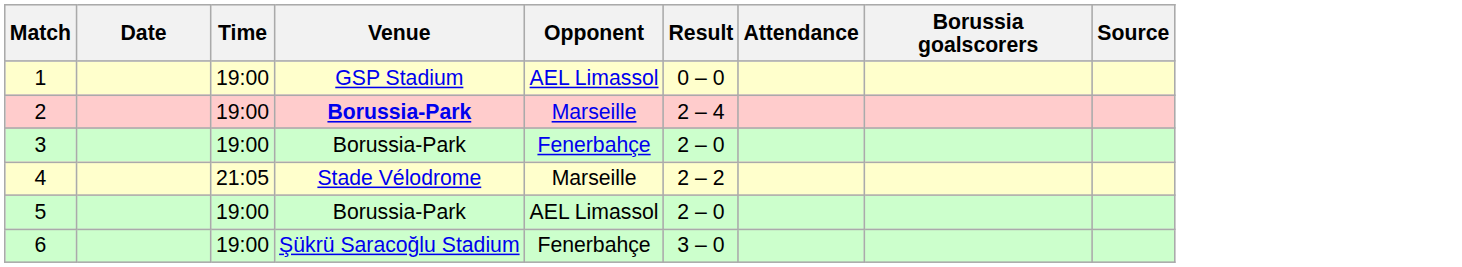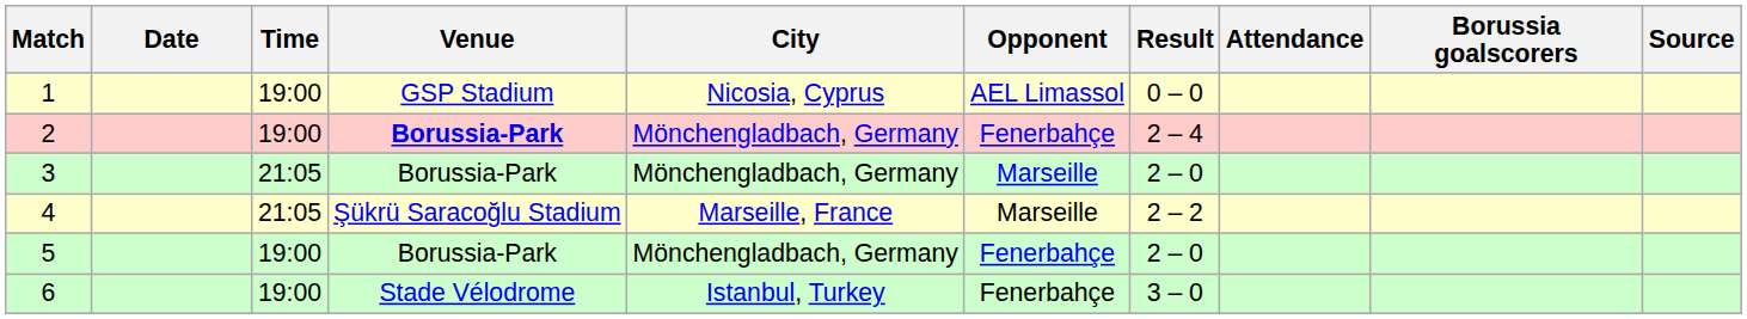 <table class="wikitable" Style="text-align: center;font-size:85%">
 <tr>
 <th>Match</th>
 <th style="width:80px">Date</th>
 <th>Time</th>
 <th>Venue</th>
+<th>City</th>
 <th>Opponent</th>
 <th>Result</th>
 <th>Attendance</th>
 <th style="width:140px">Borussia<br>goalscorers</th>
 <th>Source</th>
 </tr>
 <tr style="background:#FFFFCC;">
 <td>1</td>
 <td></td>
 <td>19:00</td>
 <td><a href='#'>GSP Stadium</a></td>
+<td><a href='#'>Nicosia</a>, <a href='#'>Cyprus</a></td>
 <td><a href='#'>AEL Limassol</a></td>
 <td>0 – 0</td>
 <td></td>
 <td></td>
 <td></td>
 </tr>
 <tr style="background:#FFCCCC;">
 <td>2</td>
 <td></td>
 <td>19:00</td>
 <td><strong><a href='#'>Borussia-Park</a></strong></td>
-<td><a href='#'>Marseille</a></td>
+<td><a href='#'>Mönchengladbach</a>, <a href='#'>Germany</a></td>
+<td><a href='#'>Fenerbahçe</a></td>
 <td>2 – 4</td>
 <td></td>
 <td></td>
 <td></td>
 </tr>
 <tr style="background:#ccffcc;">
 <td>3</td>
 <td></td>
-<td>19:00</td>
+<td>21:05</td>
 <td>Borussia-Park</td>
-<td><a href='#'>Fenerbahçe</a></td>
+<td>Mönchengladbach, Germany</td>
+<td><a href='#'>Marseille</a></td>
 <td>2 – 0</td>
 <td></td>
 <td></td>
 <td></td>
 </tr>
 <tr style="background:#FFFFCC;">
 <td>4</td>
 <td></td>
 <td>21:05</td>
-<td><a href='#'>Stade Vélodrome</a></td>
+<td><a href='#'>Şükrü Saracoğlu Stadium</a></td>
+<td><a href='#'>Marseille</a>, <a href='#'>France</a></td>
 <td>Marseille</td>
 <td>2 – 2</td>
 <td></td>
 <td></td>
 <td></td>
 </tr>
 <tr style="background:#ccffcc;">
 <td>5</td>
 <td></td>
 <td>19:00</td>
 <td>Borussia-Park</td>
-<td>AEL Limassol</td>
+<td>Mönchengladbach, Germany</td>
+<td><a href='#'>Fenerbahçe</a></td>
 <td>2 – 0</td>
 <td></td>
 <td></td>
 <td></td>
 </tr>
 <tr style="background:#ccffcc;">
 <td>6</td>
 <td></td>
 <td>19:00</td>
-<td><a href='#'>Şükrü Saracoğlu Stadium</a></td>
+<td><a href='#'>Stade Vélodrome</a></td>
+<td><a href='#'>Istanbul</a>, <a href='#'>Turkey</a></td>
 <td>Fenerbahçe</td>
 <td>3 – 0</td>
 <td></td>
 <td></td>
 <td></td>
 </tr>
 </table>
